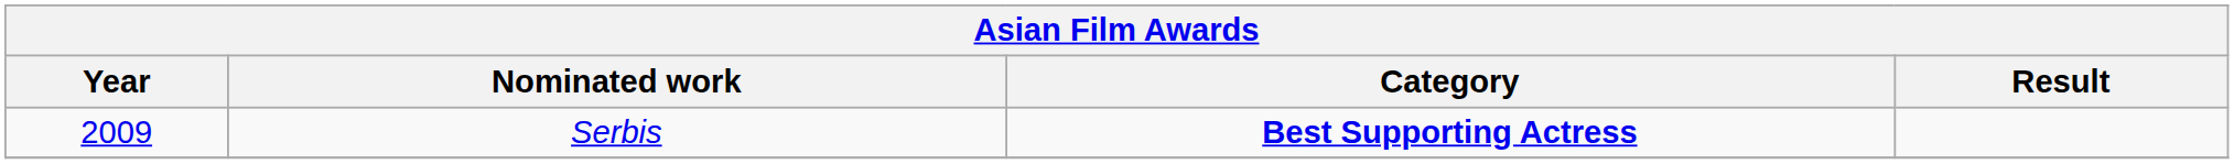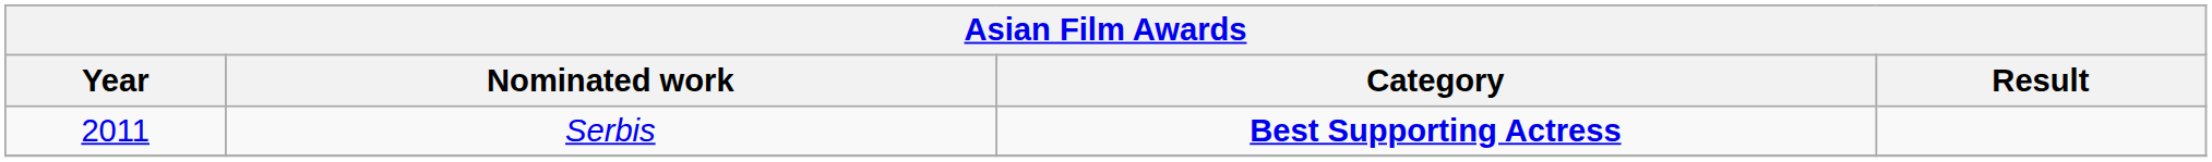 <table width="70%" class="wikitable sortable">
 <tr>
 <th colspan="4"><a href='#'>Asian Film Awards</a></th>
 </tr>
 <tr>
 <th width="10%">Year</th>
 <th width="35%">Nominated work</th>
 <th width="40%">Category</th>
 <th width="15%">Result</th>
 </tr>
 <tr>
-<td align="center"><a href='#'>2009</a></td>
+<td align="center"><a href='#'>2011</a></td>
 <td align="center"><em><a href='#'>Serbis</a></em></td>
 <td align="center"><strong><a href='#'>Best Supporting Actress</a></strong></td>
 <td></td>
 </tr>
 <tr>
 </tr>
 </table>
